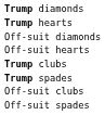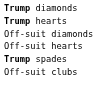 <table>
 <tr>
 <td><strong>Trump</strong> diamonds</td>
 <td></td>
 <td></td>
 <td></td>
 <td></td>
 <td></td>
 <td></td>
 <td></td>
 <td></td>
 <td></td>
 <td></td>
 <td></td>
 <td></td>
 <td></td>
 <td></td>
 <td></td>
 <td></td>
 </tr>
 <tr>
 <td><strong>Trump</strong> hearts</td>
 <td></td>
 <td></td>
 <td></td>
 <td></td>
 <td></td>
 <td></td>
 <td></td>
 <td></td>
 <td></td>
 <td></td>
 <td></td>
 <td></td>
 <td></td>
 <td></td>
 <td></td>
 <td></td>
 </tr>
 <tr>
 <td>Off-suit diamonds</td>
 <td></td>
 <td></td>
 <td></td>
 <td></td>
 <td></td>
 <td></td>
 <td></td>
 <td></td>
 <td></td>
 <td></td>
 <td></td>
 <td></td>
 <td></td>
 <td></td>
 <td></td>
 <td></td>
 <td></td>
 </tr>
 <tr>
 <td>Off-suit hearts</td>
 <td></td>
 <td></td>
 <td></td>
 <td></td>
 <td></td>
 <td></td>
 <td></td>
 <td></td>
 <td></td>
 <td></td>
 <td></td>
 <td></td>
 <td></td>
 <td></td>
 <td></td>
 <td></td>
 </tr>
 <tr>
-<td><strong>Trump</strong> clubs</td>
-<td></td>
-<td></td>
-<td></td>
-<td></td>
-<td></td>
-<td></td>
-<td></td>
-<td></td>
-<td></td>
-<td></td>
-<td></td>
-<td></td>
-<td></td>
-<td></td>
-<td></td>
-<td></td>
-<td></td>
-</tr>
-<tr>
 <td><strong>Trump</strong> spades</td>
 <td></td>
 <td></td>
 <td></td>
 <td></td>
 <td></td>
 <td></td>
 <td></td>
 <td></td>
 <td></td>
 <td></td>
 <td></td>
 <td></td>
 <td></td>
 <td></td>
 <td></td>
 <td></td>
 <td></td>
 </tr>
 <tr>
 <td>Off-suit clubs</td>
 <td></td>
 <td></td>
 <td></td>
 <td></td>
 <td></td>
 <td></td>
 <td></td>
 <td></td>
 <td></td>
 <td></td>
 <td></td>
 <td></td>
 <td></td>
 <td></td>
 <td></td>
 <td></td>
 <td></td>
 </tr>
-<tr>
-<td>Off-suit spades</td>
-<td></td>
-<td></td>
-<td></td>
-<td></td>
-<td></td>
-<td></td>
-<td></td>
-<td></td>
-<td></td>
-<td></td>
-<td></td>
-<td></td>
-<td></td>
-<td></td>
-<td></td>
-<td></td>
-<td></td>
-</tr>
 </table>
